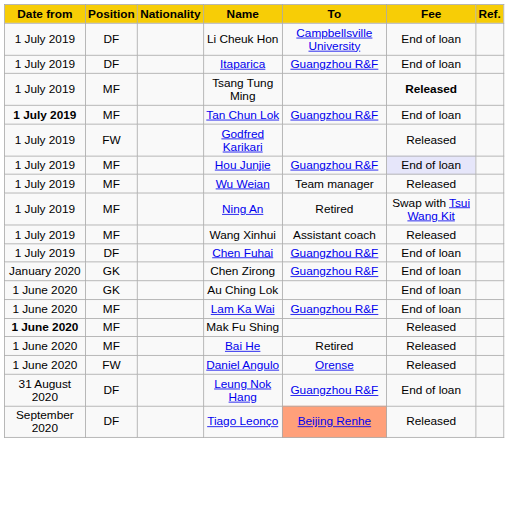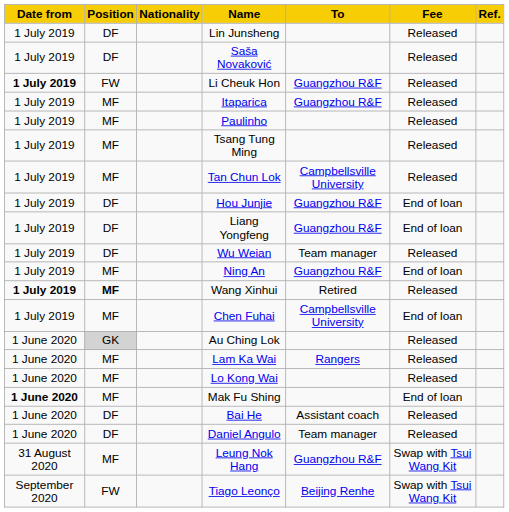 <table class="wikitable"  style="text-align:center; font-size:90%;">
 <tr>
 <th style="background:#f7cd06; color:#000000; width:130px;">Date from</th>
 <th style="background:#f7cd06; color:#000000; width:50px;">Position</th>
 <th style="background:#f7cd06; color:#000000; width:50px;">Nationality</th>
 <th style="background:#f7cd06; color:#000000; width:150px;">Name</th>
 <th style="background:#f7cd06; color:#000000; width:170px;">To</th>
 <th style="background:#f7cd06; color:#000000; width:170px;">Fee</th>
 <th style="background:#f7cd06; color:#000000; width:25px;">Ref.</th>
 </tr>
 <tr>
 <td>1 July 2019</td>
 <td>DF</td>
 <td></td>
-<td>Li Cheuk Hon</td>
-<td> <a href='#'>Campbellsville University</a></td>
-<td>End of loan</td>
+<td>Lin Junsheng</td>
+<td></td>
+<td>Released</td>
 <td></td>
 </tr>
 <tr>
 <td>1 July 2019</td>
 <td>DF</td>
 <td></td>
+<td><a href='#'>Saša Novaković</a></td>
+<td></td>
+<td>Released</td>
+<td></td>
+</tr>
+<tr>
+<td><strong>1 July 2019</strong></td>
+<td>FW</td>
+<td></td>
+<td>Li Cheuk Hon</td>
+<td> <a href='#'>Guangzhou R&F</a></td>
+<td>Released</td>
+<td></td>
+</tr>
+<tr>
+<td>1 July 2019</td>
+<td>MF</td>
+<td></td>
 <td><a href='#'>Itaparica</a></td>
 <td> <a href='#'>Guangzhou R&F</a></td>
-<td>End of loan</td>
+<td>Released</td>
+<td></td>
+</tr>
+<tr>
+<td>1 July 2019</td>
+<td>MF</td>
+<td></td>
+<td><a href='#'>Paulinho</a></td>
+<td></td>
+<td>Released</td>
 <td></td>
 </tr>
 <tr>
 <td>1 July 2019</td>
 <td>MF</td>
 <td></td>
 <td>Tsang Tung Ming</td>
 <td></td>
-<td><strong>Released</strong></td>
-<td></td>
-</tr>
-<tr>
-<td><strong>1 July 2019</strong></td>
-<td>MF</td>
-<td></td>
-<td><a href='#'>Tan Chun Lok</a></td>
-<td> <a href='#'>Guangzhou R&F</a></td>
-<td>End of loan</td>
-<td></td>
-</tr>
-<tr>
-<td>1 July 2019</td>
-<td>FW</td>
-<td></td>
-<td><a href='#'>Godfred Karikari</a></td>
-<td></td>
 <td>Released</td>
 <td></td>
 </tr>
 <tr>
 <td>1 July 2019</td>
 <td>MF</td>
 <td></td>
-<td><a href='#'>Hou Junjie</a></td>
-<td> <a href='#'>Guangzhou R&F</a></td>
-<td style="background: lavender;">End of loan</td>
+<td><a href='#'>Tan Chun Lok</a></td>
+<td> <a href='#'>Campbellsville University</a></td>
+<td>Released</td>
 <td></td>
 </tr>
 <tr>
 <td>1 July 2019</td>
-<td>MF</td>
+<td>DF</td>
+<td></td>
+<td><a href='#'>Hou Junjie</a></td>
+<td> <a href='#'>Guangzhou R&F</a></td>
+<td>End of loan</td>
+<td></td>
+</tr>
+<tr>
+<td>1 July 2019</td>
+<td>DF</td>
+<td></td>
+<td>Liang Yongfeng</td>
+<td> <a href='#'>Guangzhou R&F</a></td>
+<td>End of loan</td>
+<td></td>
+</tr>
+<tr>
+<td>1 July 2019</td>
+<td>DF</td>
 <td></td>
 <td><a href='#'>Wu Weian</a></td>
 <td>Team manager</td>
 <td>Released</td>
 <td></td>
 </tr>
 <tr>
 <td>1 July 2019</td>
 <td>MF</td>
 <td></td>
 <td><a href='#'>Ning An</a></td>
+<td> <a href='#'>Guangzhou R&F</a></td>
+<td>End of loan</td>
+<td></td>
+</tr>
+<tr>
+<td><strong>1 July 2019</strong></td>
+<td><strong>MF</strong></td>
+<td></td>
+<td>Wang Xinhui</td>
 <td>Retired</td>
-<td>Swap with <a href='#'>Tsui Wang Kit</a></td>
+<td>Released</td>
 <td></td>
 </tr>
 <tr>
 <td>1 July 2019</td>
 <td>MF</td>
 <td></td>
-<td>Wang Xinhui</td>
-<td>Assistant coach</td>
-<td>Released</td>
-<td></td>
-</tr>
-<tr>
-<td>1 July 2019</td>
-<td>DF</td>
-<td></td>
 <td><a href='#'>Chen Fuhai</a></td>
-<td> <a href='#'>Guangzhou R&F</a></td>
-<td>End of loan</td>
-<td></td>
-</tr>
-<tr>
-<td>January 2020</td>
-<td>GK</td>
-<td></td>
-<td>Chen Zirong</td>
-<td> <a href='#'>Guangzhou R&F</a></td>
+<td> <a href='#'>Campbellsville University</a></td>
 <td>End of loan</td>
 <td></td>
 </tr>
 <tr>
 <td>1 June 2020</td>
-<td>GK</td>
+<td style="background: lightgrey;">GK</td>
 <td></td>
 <td>Au Ching Lok</td>
 <td></td>
-<td>End of loan</td>
+<td>Released</td>
 <td></td>
 </tr>
 <tr>
 <td>1 June 2020</td>
 <td>MF</td>
 <td></td>
 <td><a href='#'>Lam Ka Wai</a></td>
-<td> <a href='#'>Guangzhou R&F</a></td>
-<td>End of loan</td>
+<td><a href='#'>Rangers</a></td>
+<td>Released</td>
+<td></td>
+</tr>
+<tr>
+<td>1 June 2020</td>
+<td>MF</td>
+<td></td>
+<td><a href='#'>Lo Kong Wai</a></td>
+<td></td>
+<td>Released</td>
 <td></td>
 </tr>
 <tr>
 <td><strong>1 June 2020</strong></td>
 <td>MF</td>
 <td></td>
 <td>Mak Fu Shing</td>
 <td></td>
+<td>End of loan</td>
+<td></td>
+</tr>
+<tr>
+<td>1 June 2020</td>
+<td>DF</td>
+<td></td>
+<td><a href='#'>Bai He</a></td>
+<td>Assistant coach</td>
 <td>Released</td>
 <td></td>
 </tr>
 <tr>
 <td>1 June 2020</td>
-<td>MF</td>
-<td></td>
-<td><a href='#'>Bai He</a></td>
-<td>Retired</td>
-<td>Released</td>
-<td></td>
-</tr>
-<tr>
-<td>1 June 2020</td>
-<td>FW</td>
+<td>DF</td>
 <td></td>
 <td><a href='#'>Daniel Angulo</a></td>
-<td> <a href='#'>Orense</a></td>
+<td>Team manager</td>
 <td>Released</td>
 <td></td>
 </tr>
 <tr>
 <td>31 August 2020</td>
-<td>DF</td>
+<td>MF</td>
 <td></td>
 <td><a href='#'>Leung Nok Hang</a></td>
 <td> <a href='#'>Guangzhou R&F</a></td>
-<td>End of loan</td>
+<td>Swap with <a href='#'>Tsui Wang Kit</a></td>
 <td></td>
 </tr>
 <tr>
 <td>September 2020</td>
-<td>DF</td>
+<td>FW</td>
 <td></td>
 <td><a href='#'>Tiago Leonço</a></td>
-<td style="background: lightsalmon;"> <a href='#'>Beijing Renhe</a></td>
-<td>Released</td>
+<td> <a href='#'>Beijing Renhe</a></td>
+<td>Swap with <a href='#'>Tsui Wang Kit</a></td>
 <td></td>
 </tr>
 </table>
